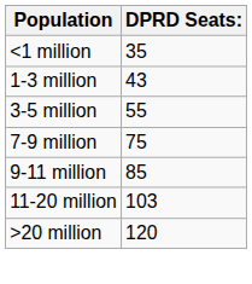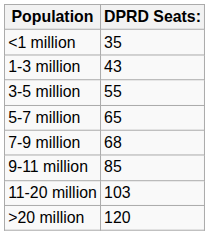 <table class="wikitable">
 <tr>
 <th>Population</th>
 <th>DPRD Seats:</th>
 </tr>
 <tr>
 <td><1 million</td>
 <td>35</td>
 </tr>
 <tr>
 <td>1-3 million</td>
 <td>43</td>
 </tr>
 <tr>
 <td>3-5 million</td>
 <td>55</td>
 </tr>
 <tr>
+<td>5-7 million</td>
+<td>65</td>
+</tr>
+<tr>
 <td>7-9 million</td>
-<td>75</td>
+<td>68</td>
 </tr>
 <tr>
 <td>9-11 million</td>
 <td>85</td>
 </tr>
 <tr>
 <td>11-20 million</td>
 <td>103</td>
 </tr>
 <tr>
 <td>>20 million</td>
 <td>120</td>
 </tr>
 </table>
